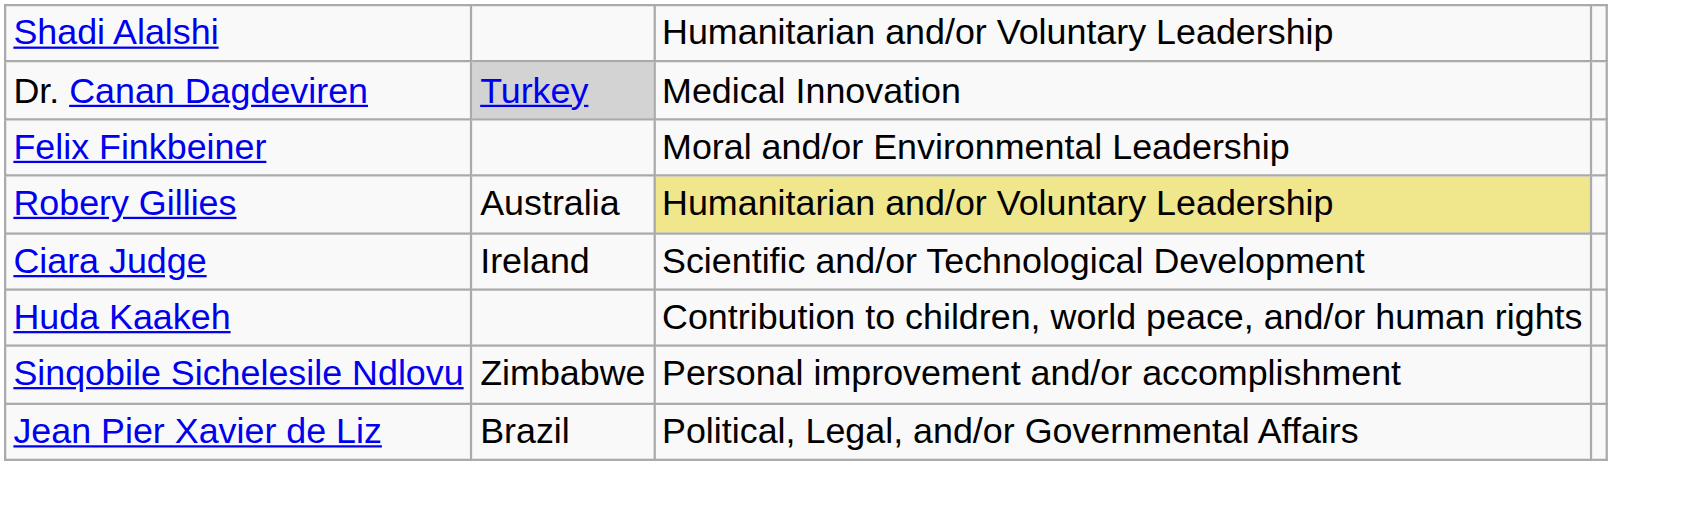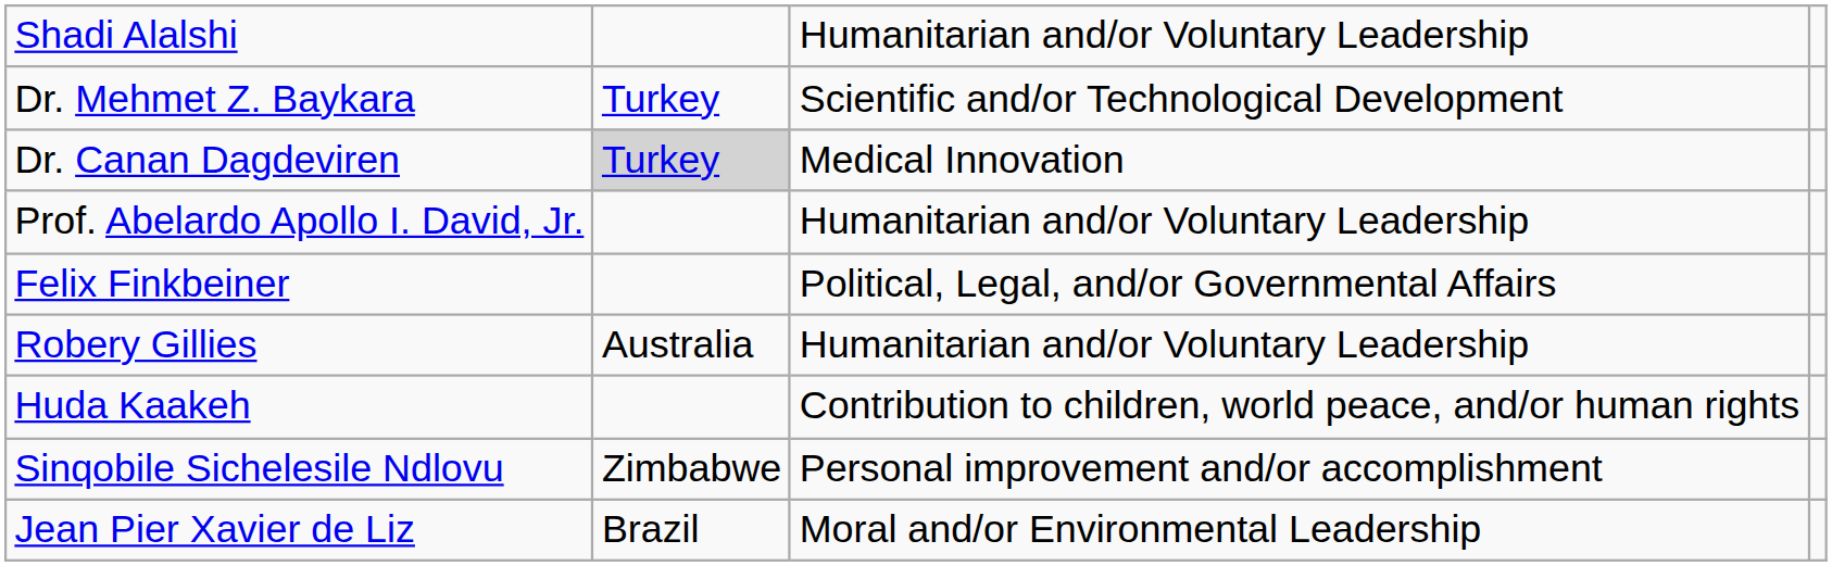 <table class="wikitable">
 <tr>
 <td><a href='#'>Shadi Alalshi</a></td>
 <td></td>
 <td>Humanitarian and/or Voluntary Leadership</td>
+<td></td>
+</tr>
+<tr>
+<td>Dr. <a href='#'>Mehmet Z. Baykara</a></td>
+<td><a href='#'>Turkey</a></td>
+<td>Scientific and/or Technological Development</td>
 <td></td>
 </tr>
 <tr>
 <td>Dr. <a href='#'>Canan Dagdeviren</a></td>
 <td style="background: lightgrey;"><a href='#'>Turkey</a></td>
 <td>Medical Innovation</td>
 <td></td>
 </tr>
 <tr>
+<td>Prof. <a href='#'>Abelardo Apollo I. David, Jr.</a></td>
+<td></td>
+<td>Humanitarian and/or Voluntary Leadership</td>
+<td></td>
+</tr>
+<tr>
 <td><a href='#'>Felix Finkbeiner</a></td>
 <td></td>
-<td>Moral and/or Environmental Leadership</td>
+<td>Political, Legal, and/or Governmental Affairs</td>
 <td></td>
 </tr>
 <tr>
 <td><a href='#'>Robery Gillies</a></td>
 <td>Australia</td>
-<td style="background: khaki;">Humanitarian and/or Voluntary Leadership</td>
-<td></td>
-</tr>
-<tr>
-<td><a href='#'>Ciara Judge</a></td>
-<td>Ireland</td>
-<td>Scientific and/or Technological Development</td>
+<td>Humanitarian and/or Voluntary Leadership</td>
 <td></td>
 </tr>
 <tr>
 <td><a href='#'>Huda Kaakeh</a></td>
 <td></td>
 <td>Contribution to children, world peace, and/or human rights</td>
 <td></td>
 </tr>
 <tr>
 <td><a href='#'>Sinqobile Sichelesile Ndlovu</a></td>
 <td>Zimbabwe</td>
 <td>Personal improvement and/or accomplishment</td>
 <td></td>
 </tr>
 <tr>
 <td><a href='#'>Jean Pier Xavier de Liz</a></td>
 <td>Brazil</td>
-<td>Political, Legal, and/or Governmental Affairs</td>
+<td>Moral and/or Environmental Leadership</td>
 <td></td>
 </tr>
 </table>
